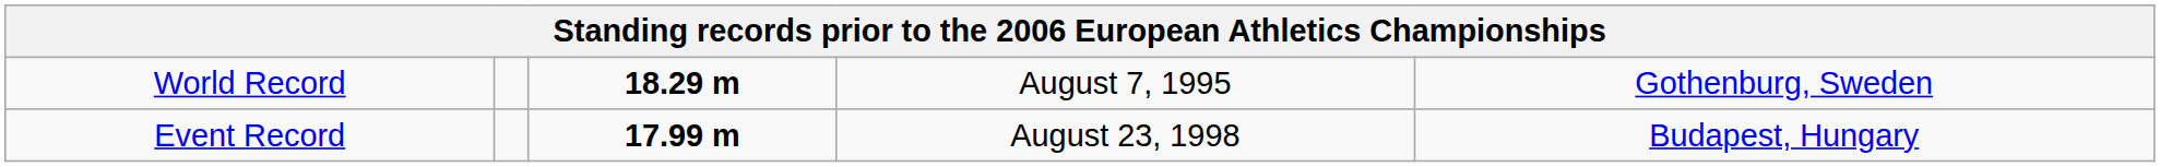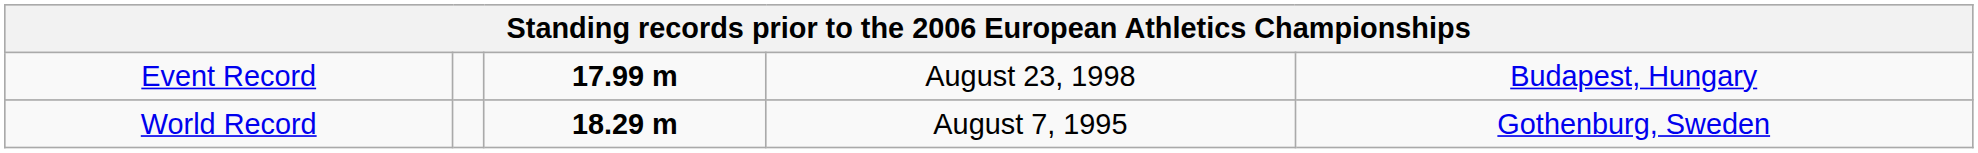 <table class="wikitable" style=" text-align:center; font-size:110%;" width="95%">
 <tr>
 <th colspan="5">Standing records prior to the 2006 European Athletics Championships</th>
+</tr>
+<tr>
+<td><a href='#'>Event Record</a></td>
+<td></td>
+<td><strong>17.99 m</strong></td>
+<td>August 23, 1998</td>
+<td> <a href='#'>Budapest, Hungary</a></td>
 </tr>
 <tr>
 <td><a href='#'>World Record</a></td>
 <td></td>
 <td><strong>18.29 m</strong></td>
 <td>August 7, 1995</td>
 <td> <a href='#'>Gothenburg, Sweden</a></td>
 </tr>
-<tr>
-<td><a href='#'>Event Record</a></td>
-<td></td>
-<td><strong>17.99 m</strong></td>
-<td>August 23, 1998</td>
-<td> <a href='#'>Budapest, Hungary</a></td>
-</tr>
 </table>
